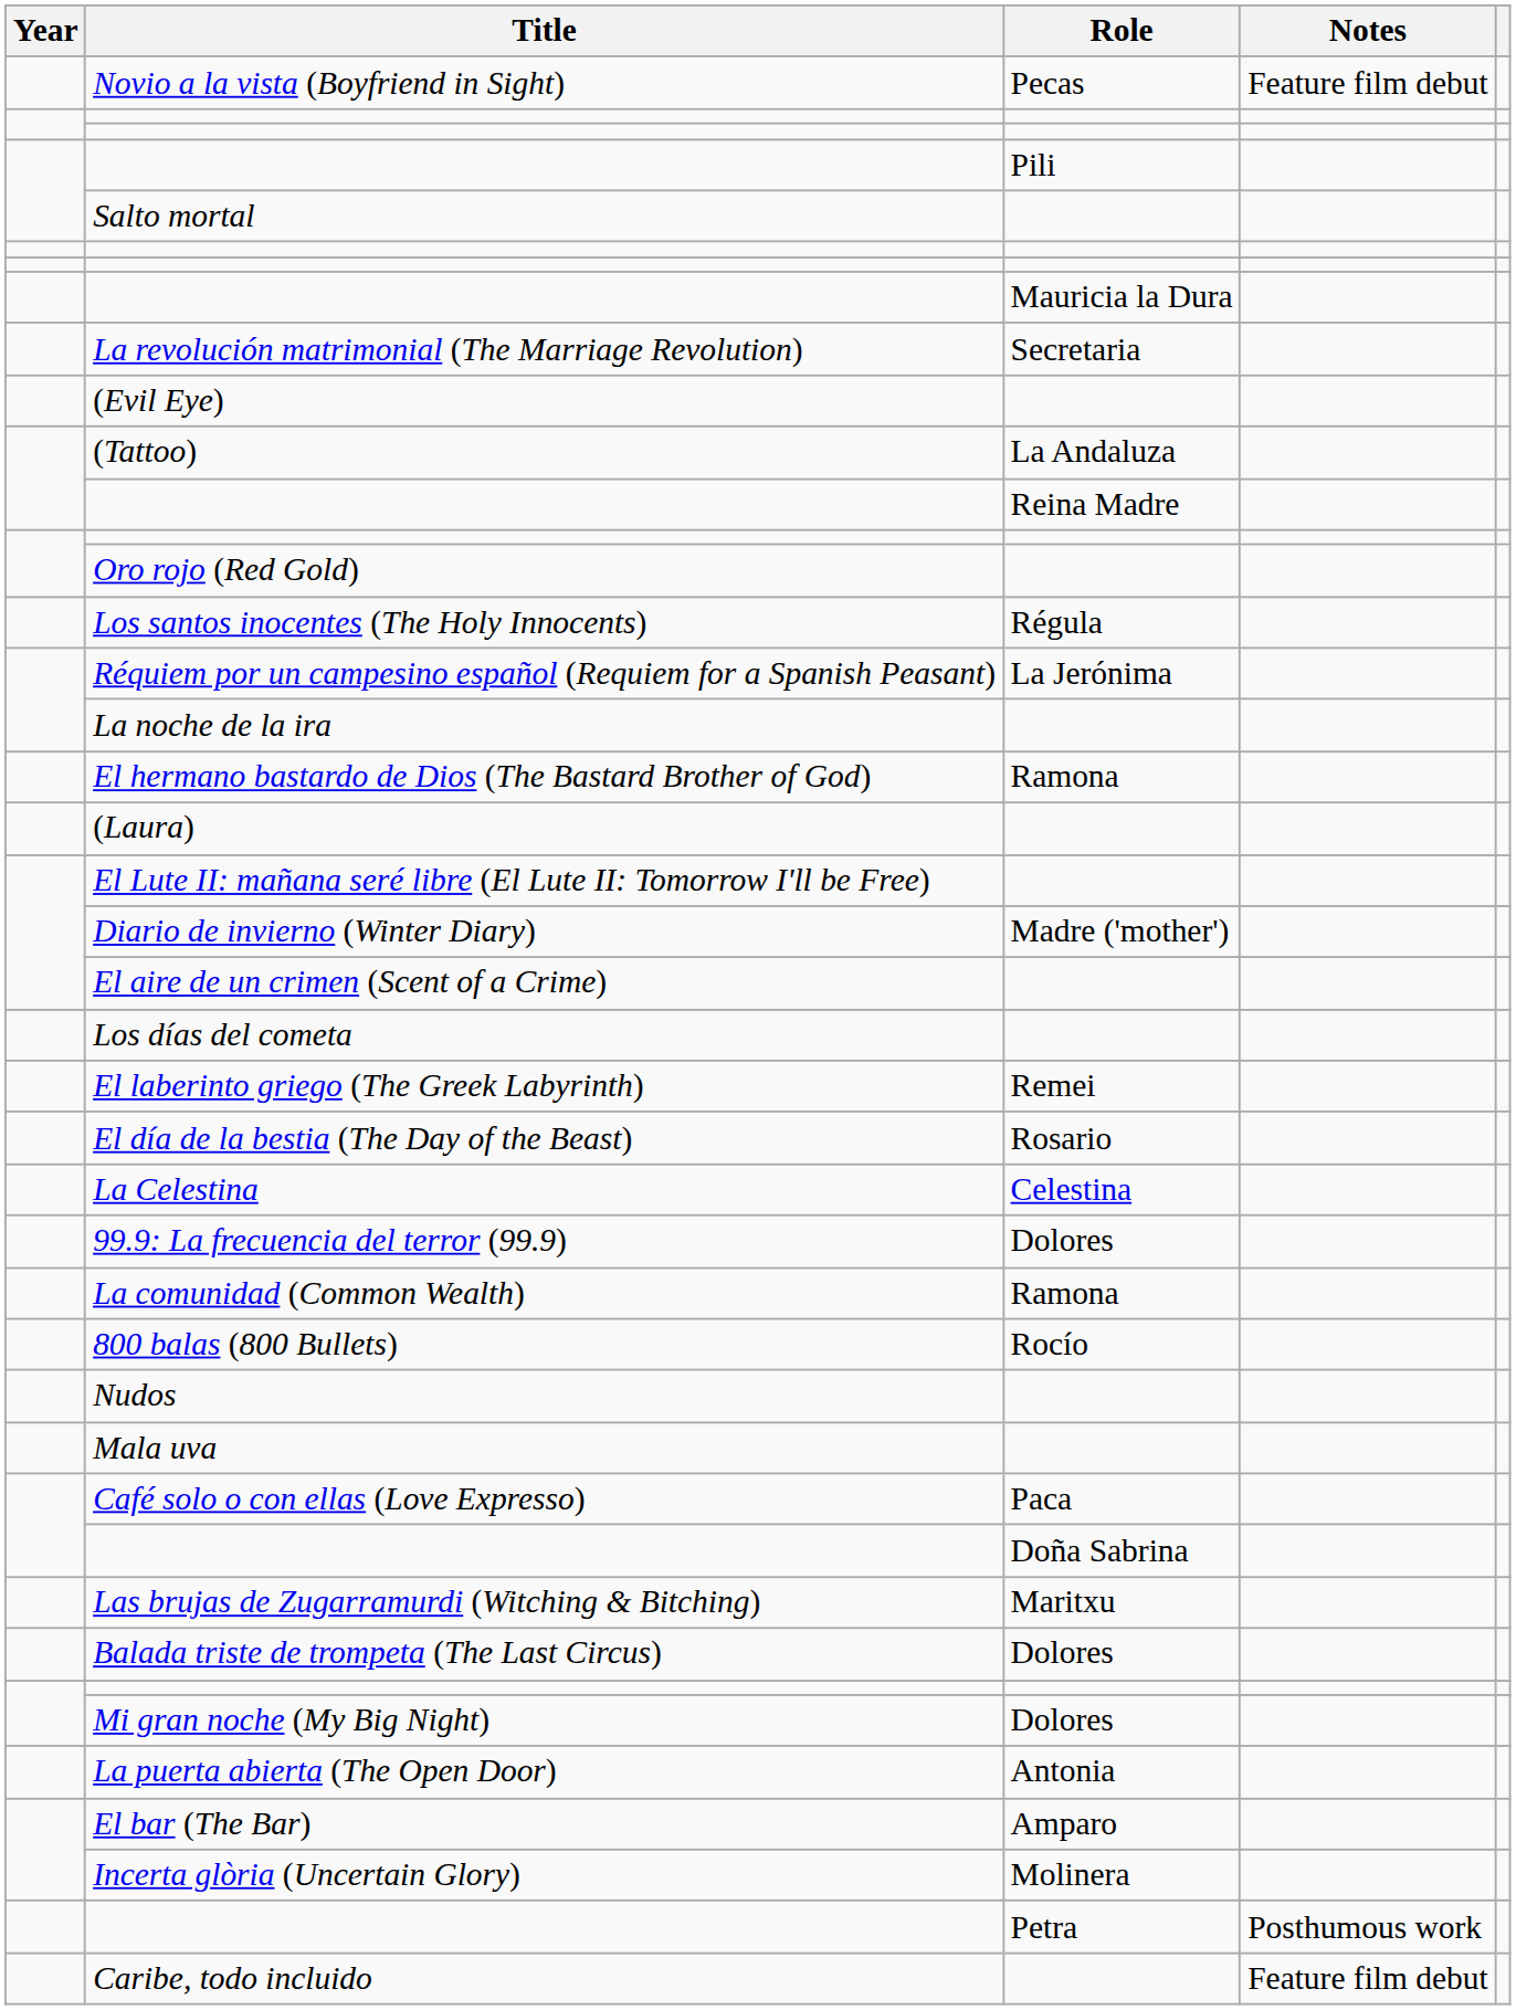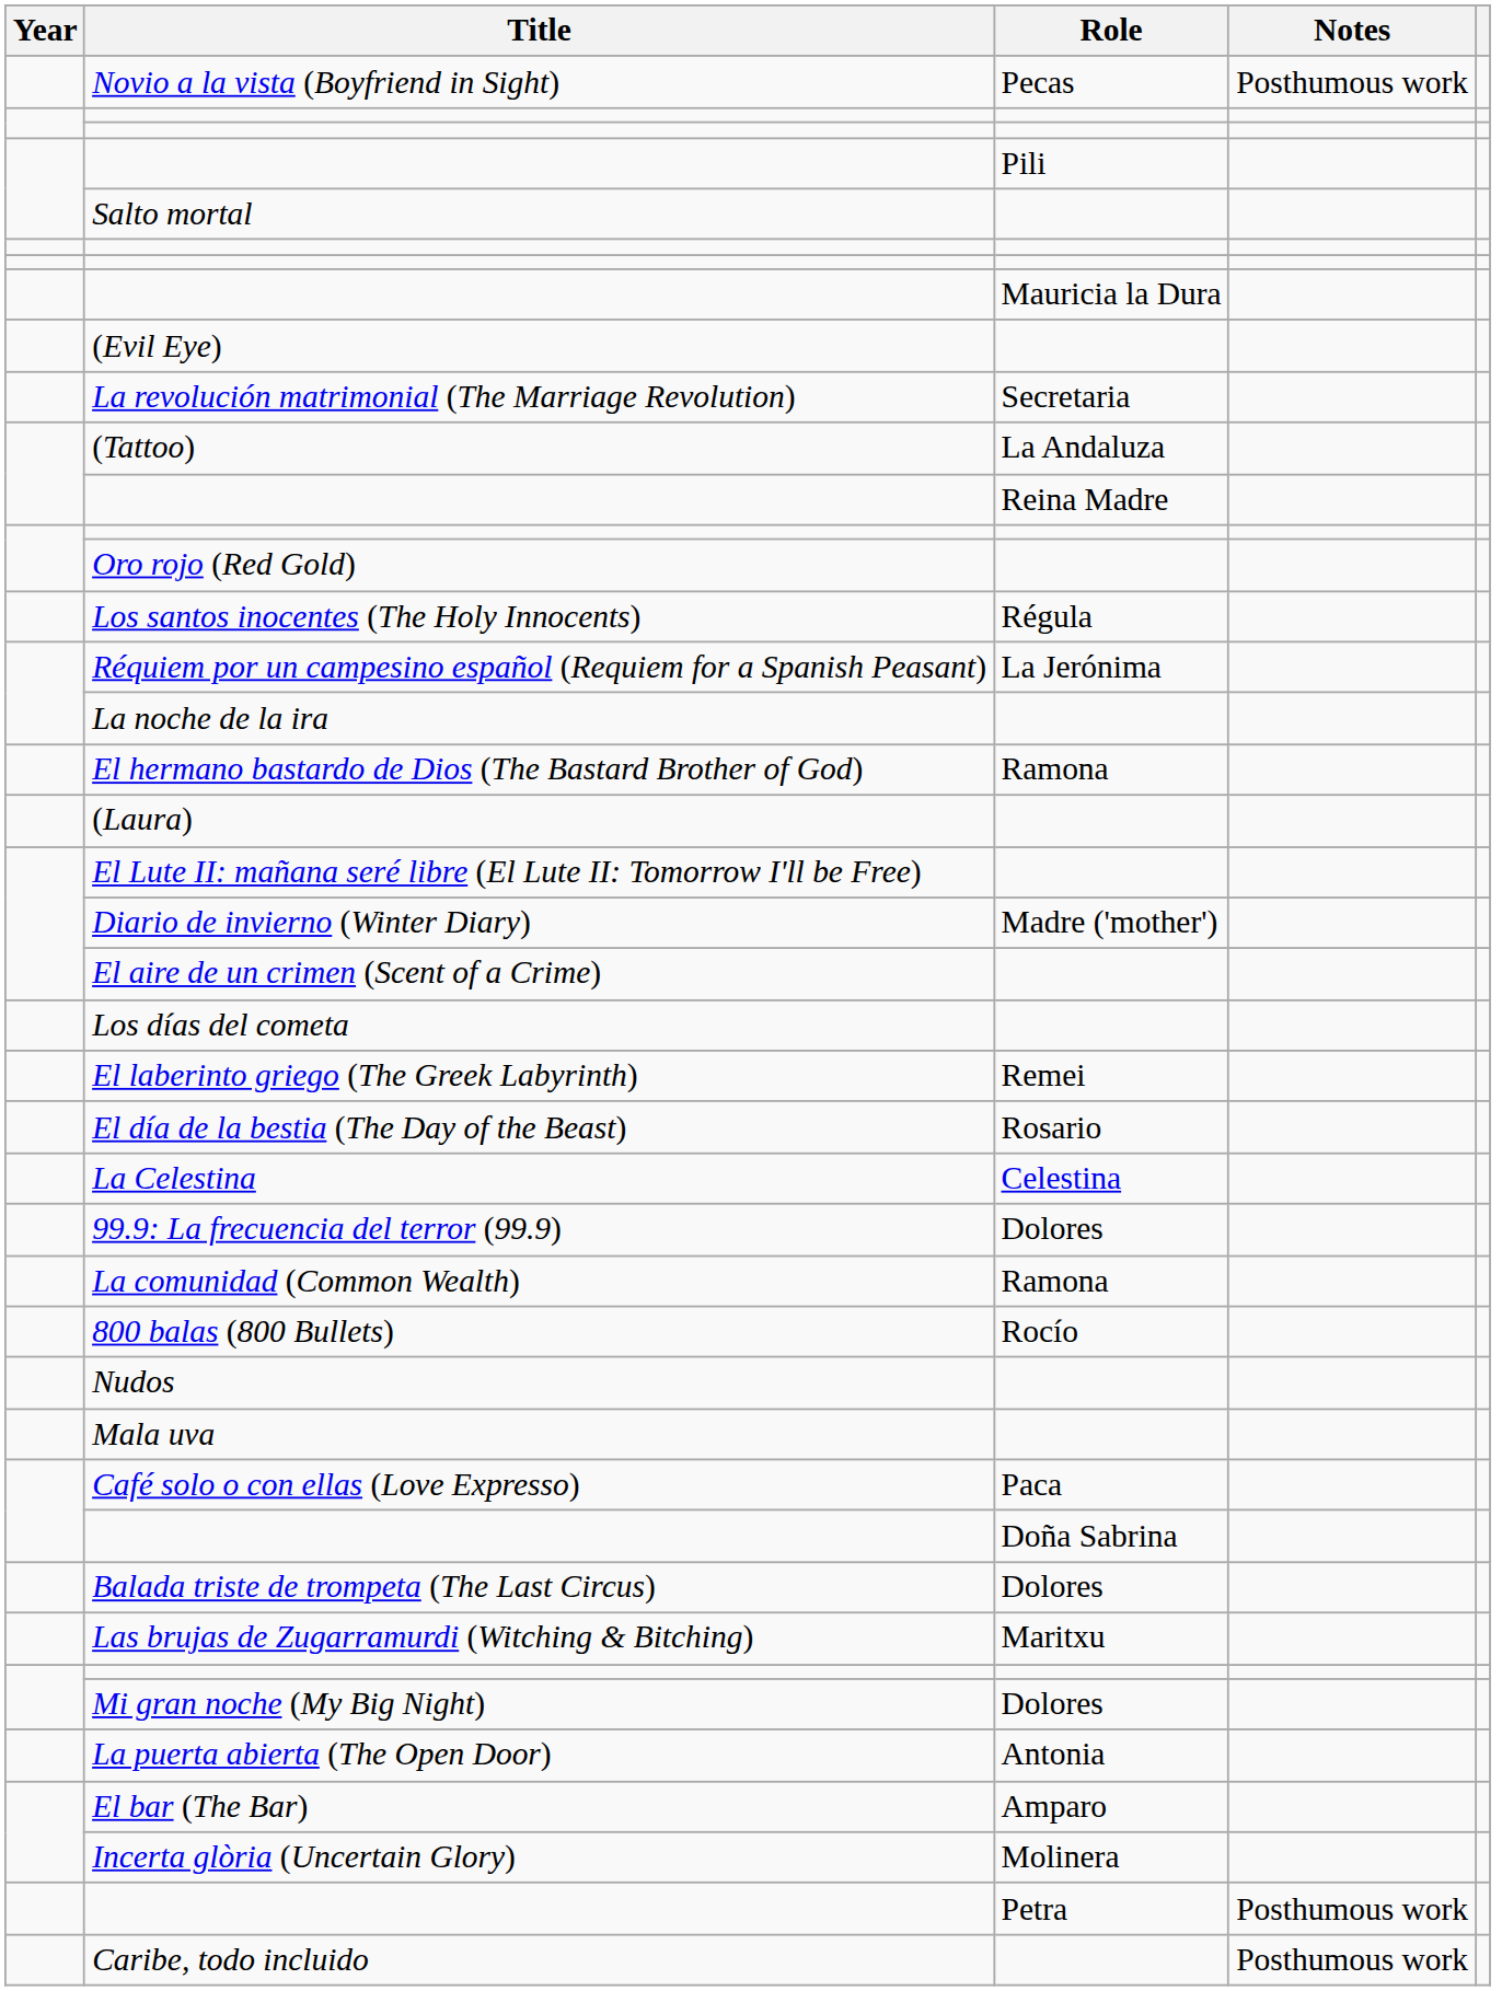 <table class="wikitable sortable">
 <tr>
 <th>Year</th>
 <th>Title</th>
 <th>Role</th>
 <th class = "unsortable">Notes</th>
 <th class = "unsortable"></th>
 </tr>
 <tr>
 <td></td>
 <td><em><a href='#'>Novio a la vista</a></em> (<em>Boyfriend in Sight</em>)</td>
 <td>Pecas</td>
-<td>Feature film debut</td>
+<td>Posthumous work</td>
 <td></td>
 </tr>
 <tr>
 <td rowspan = "2"></td>
 <td><em></em></td>
 <td></td>
 <td></td>
 <td></td>
 </tr>
 <tr>
 <td><em></em></td>
 <td></td>
 <td></td>
 <td></td>
 </tr>
 <tr>
 <td rowspan = "2"></td>
 <td><em></em></td>
 <td>Pili</td>
 <td></td>
 <td></td>
 </tr>
 <tr>
 <td><em>Salto mortal</em></td>
 <td></td>
 <td></td>
 <td></td>
 </tr>
 <tr>
 <td></td>
 <td><em></em></td>
 <td></td>
 <td></td>
 <td></td>
 </tr>
 <tr>
 <td></td>
 <td><em></em></td>
 <td></td>
 <td></td>
 <td></td>
 </tr>
 <tr>
 <td></td>
 <td><em></em></td>
 <td>Mauricia la Dura</td>
 <td></td>
 <td></td>
 </tr>
 <tr>
 <td></td>
-<td><em><a href='#'>La revolución matrimonial</a></em> (<em>The Marriage Revolution</em>)</td>
-<td>Secretaria</td>
+<td><em></em> (<em>Evil Eye</em>)</td>
+<td></td>
 <td></td>
 <td></td>
 </tr>
 <tr>
 <td></td>
-<td><em></em> (<em>Evil Eye</em>)</td>
-<td></td>
+<td><em><a href='#'>La revolución matrimonial</a></em> (<em>The Marriage Revolution</em>)</td>
+<td>Secretaria</td>
 <td></td>
 <td></td>
 </tr>
 <tr>
 <td rowspan = "2"></td>
 <td><em></em> (<em>Tattoo</em>)</td>
 <td>La Andaluza</td>
 <td></td>
 <td></td>
 </tr>
 <tr>
 <td><em></em></td>
 <td>Reina Madre</td>
 <td></td>
 <td></td>
 </tr>
 <tr>
 <td rowspan = "2"></td>
 <td><em></em></td>
 <td></td>
 <td></td>
 <td></td>
 </tr>
 <tr>
 <td><em><a href='#'>Oro rojo</a></em> (<em>Red Gold</em>)</td>
 <td></td>
 <td></td>
 <td></td>
 </tr>
 <tr>
 <td></td>
 <td><em><a href='#'>Los santos inocentes</a></em> (<em>The Holy Innocents</em>)</td>
 <td>Régula</td>
 <td></td>
 <td></td>
 </tr>
 <tr>
 <td rowspan = "2"></td>
 <td><em><a href='#'>Réquiem por un campesino español</a></em> (<em>Requiem for a Spanish Peasant</em>)</td>
 <td>La Jerónima</td>
 <td></td>
 <td></td>
 </tr>
 <tr>
 <td><em>La noche de la ira</em></td>
 <td></td>
 <td></td>
 <td></td>
 </tr>
 <tr>
 <td></td>
 <td><em><a href='#'>El hermano bastardo de Dios</a></em> (<em>The Bastard Brother of God</em>)</td>
 <td>Ramona</td>
 <td></td>
 <td></td>
 </tr>
 <tr>
 <td></td>
 <td><em></em> (<em>Laura</em>)</td>
 <td></td>
 <td></td>
 <td></td>
 </tr>
 <tr>
 <td rowspan = "3"></td>
 <td><em><a href='#'>El Lute II: mañana seré libre</a></em> (<em>El Lute II: Tomorrow I'll be Free</em>)</td>
 <td></td>
 <td></td>
 <td></td>
 </tr>
 <tr>
 <td><em><a href='#'>Diario de invierno</a></em> (<em>Winter Diary</em>)</td>
 <td>Madre ('mother')</td>
 <td></td>
 <td></td>
 </tr>
 <tr>
 <td><em><a href='#'>El aire de un crimen</a></em> (<em>Scent of a Crime</em>)</td>
 <td></td>
 <td></td>
 <td></td>
 </tr>
 <tr>
 <td></td>
 <td><em>Los días del cometa</em></td>
 <td></td>
 <td></td>
 <td></td>
 </tr>
 <tr>
 <td></td>
 <td><em><a href='#'>El laberinto griego</a></em> (<em>The Greek Labyrinth</em>)</td>
 <td>Remei</td>
 <td></td>
 <td></td>
 </tr>
 <tr>
 <td></td>
 <td><em><a href='#'>El día de la bestia</a></em> (<em>The Day of the Beast</em>)</td>
 <td>Rosario</td>
 <td></td>
 <td></td>
 </tr>
 <tr>
 <td></td>
 <td><em><a href='#'>La Celestina</a></em></td>
 <td><a href='#'>Celestina</a></td>
 <td></td>
 <td></td>
 </tr>
 <tr>
 <td></td>
 <td><em><a href='#'>99.9: La frecuencia del terror</a></em> (<em>99.9</em>)</td>
 <td>Dolores</td>
 <td></td>
 <td></td>
 </tr>
 <tr>
 <td></td>
 <td><em><a href='#'>La comunidad</a></em> (<em>Common Wealth</em>)</td>
 <td>Ramona</td>
 <td></td>
 <td></td>
 </tr>
 <tr>
 <td></td>
 <td><em><a href='#'>800 balas</a></em> (<em>800 Bullets</em>)</td>
 <td>Rocío</td>
 <td></td>
 <td></td>
 </tr>
 <tr>
 <td></td>
 <td><em>Nudos</em></td>
 <td></td>
 <td></td>
 <td></td>
 </tr>
 <tr>
 <td></td>
 <td><em>Mala uva</em></td>
 <td></td>
 <td></td>
 <td></td>
 </tr>
 <tr>
 <td rowspan = "2"></td>
 <td><em><a href='#'>Café solo o con ellas</a></em> (<em>Love Expresso</em>)</td>
 <td>Paca</td>
 <td></td>
 <td></td>
 </tr>
 <tr>
 <td><em></em></td>
 <td>Doña Sabrina</td>
 <td></td>
 <td></td>
 </tr>
 <tr>
 <td></td>
-<td><em><a href='#'>Las brujas de Zugarramurdi</a></em> (<em>Witching & Bitching</em>)</td>
-<td>Maritxu</td>
+<td><em><a href='#'>Balada triste de trompeta</a></em> (<em>The Last Circus</em>)</td>
+<td>Dolores</td>
 <td></td>
 <td></td>
 </tr>
 <tr>
 <td></td>
-<td><em><a href='#'>Balada triste de trompeta</a></em> (<em>The Last Circus</em>)</td>
-<td>Dolores</td>
+<td><em><a href='#'>Las brujas de Zugarramurdi</a></em> (<em>Witching & Bitching</em>)</td>
+<td>Maritxu</td>
 <td></td>
 <td></td>
 </tr>
 <tr>
 <td rowspan = "2"></td>
 <td><em></em></td>
 <td></td>
 <td></td>
 <td></td>
 </tr>
 <tr>
 <td><em><a href='#'>Mi gran noche</a></em> (<em>My Big Night</em>)</td>
 <td>Dolores</td>
 <td></td>
 <td></td>
 </tr>
 <tr>
 <td></td>
 <td><em><a href='#'>La puerta abierta</a></em> (<em>The Open Door</em>)</td>
 <td>Antonia</td>
 <td></td>
 <td></td>
 </tr>
 <tr>
 <td rowspan = "2"></td>
 <td><em><a href='#'>El bar</a></em> (<em>The Bar</em>)</td>
 <td>Amparo</td>
 <td></td>
 <td></td>
 </tr>
 <tr>
 <td><em><a href='#'>Incerta glòria</a></em> (<em>Uncertain Glory</em>)</td>
 <td>Molinera</td>
 <td></td>
 <td></td>
 </tr>
 <tr>
 <td></td>
 <td><em></em></td>
 <td>Petra</td>
 <td>Posthumous work</td>
 <td></td>
 </tr>
 <tr>
 <td></td>
 <td><em>Caribe, todo incluido</em></td>
 <td></td>
-<td>Feature film debut</td>
+<td>Posthumous work</td>
 <td></td>
 </tr>
 </table>
